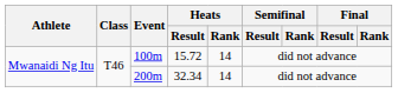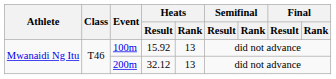 <table class=wikitable style="font-size:90%">
 <tr>
 <th rowspan="2">Athlete</th>
 <th rowspan="2">Class</th>
 <th rowspan="2">Event</th>
 <th colspan="2">Heats</th>
 <th colspan="2">Semifinal</th>
 <th colspan="2">Final</th>
 </tr>
 <tr>
 <th>Result</th>
 <th>Rank</th>
 <th>Result</th>
 <th>Rank</th>
 <th>Result</th>
 <th>Rank</th>
 </tr>
 <tr>
 <td rowspan="2"><a href='#'>Mwanaidi Ng Itu</a></td>
 <td rowspan="2" style="text-align:center;">T46</td>
 <td><a href='#'>100m</a></td>
-<td style="text-align:center;">15.72</td>
-<td style="text-align:center;">14</td>
+<td style="text-align:center;">15.92</td>
+<td style="text-align:center;">13</td>
 <td style="text-align:center;" colspan="4">did not advance</td>
 </tr>
 <tr>
 <td><a href='#'>200m</a></td>
-<td style="text-align:center;">32.34</td>
-<td style="text-align:center;">14</td>
+<td style="text-align:center;">32.12</td>
+<td style="text-align:center;">13</td>
 <td style="text-align:center;" colspan="4">did not advance</td>
 </tr>
 </table>
